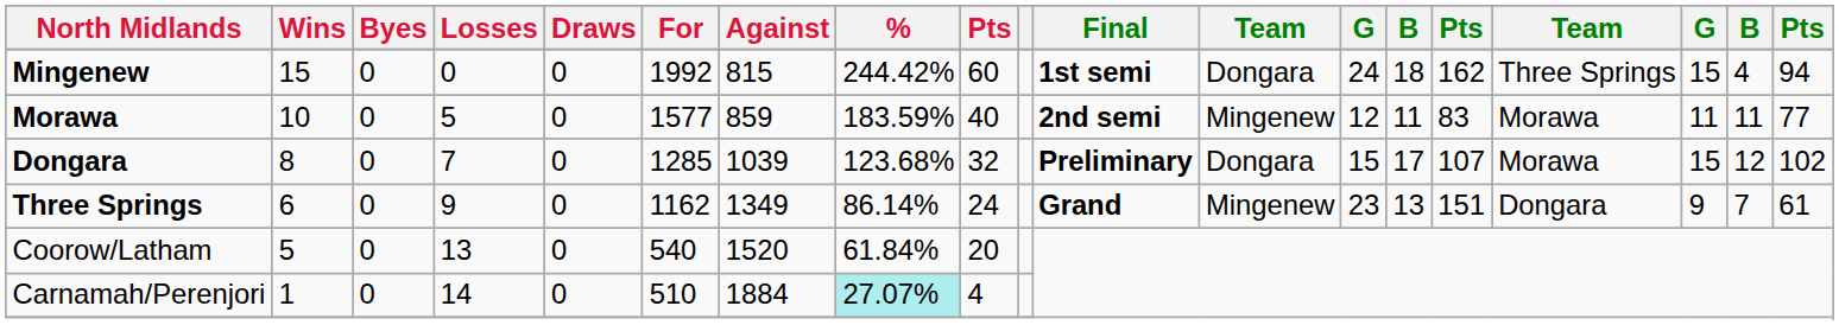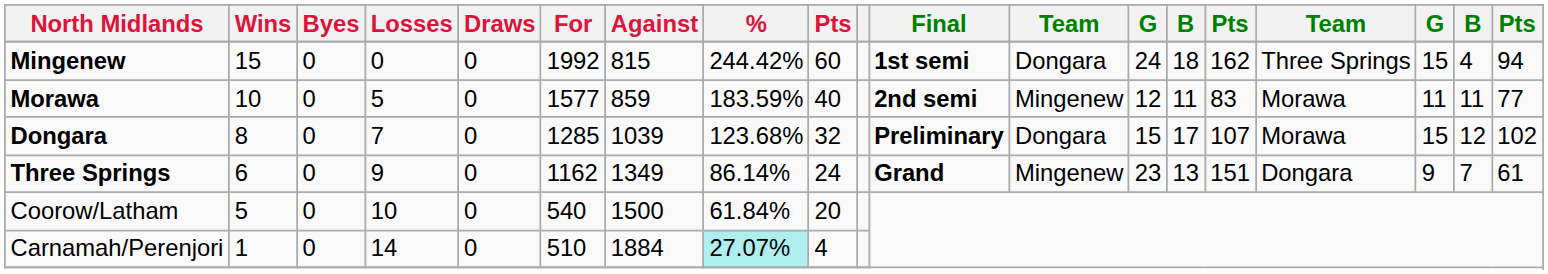 <table style="font-size: 85%; text-align: left;" class="wikitable">
 <tr>
 <th style="color:crimson">North Midlands</th>
 <th style="color:crimson">Wins</th>
 <th style="color:crimson">Byes</th>
 <th style="color:crimson">Losses</th>
 <th style="color:crimson">Draws</th>
 <th style="color:crimson">For</th>
 <th style="color:crimson">Against</th>
 <th style="color:crimson">%</th>
 <th style="color:crimson">Pts</th>
 <th></th>
 <th style="color:green">Final</th>
 <th style="color:green">Team</th>
 <th style="color:green">G</th>
 <th style="color:green">B</th>
 <th style="color:green">Pts</th>
 <th style="color:green">Team</th>
 <th style="color:green">G</th>
 <th style="color:green">B</th>
 <th style="color:green">Pts</th>
 </tr>
 <tr>
 </tr>
 <tr>
 </tr>
 <tr>
 <td><strong>	Mingenew	</strong></td>
 <td>15</td>
 <td>0</td>
 <td>0</td>
 <td>0</td>
 <td>1992</td>
 <td>815</td>
 <td>244.42%</td>
 <td>60</td>
 <td></td>
 <td><strong>1st semi</strong></td>
 <td>Dongara</td>
 <td>24</td>
 <td>18</td>
 <td>162</td>
 <td>Three Springs</td>
 <td>15</td>
 <td>4</td>
 <td>94</td>
 </tr>
 <tr>
 <td><strong>	Morawa	</strong></td>
 <td>10</td>
 <td>0</td>
 <td>5</td>
 <td>0</td>
 <td>1577</td>
 <td>859</td>
 <td>183.59%</td>
 <td>40</td>
 <td></td>
 <td><strong>2nd semi</strong></td>
 <td>Mingenew</td>
 <td>12</td>
 <td>11</td>
 <td>83</td>
 <td>Morawa</td>
 <td>11</td>
 <td>11</td>
 <td>77</td>
 </tr>
 <tr>
 <td><strong>	Dongara	</strong></td>
 <td>8</td>
 <td>0</td>
 <td>7</td>
 <td>0</td>
 <td>1285</td>
 <td>1039</td>
 <td>123.68%</td>
 <td>32</td>
 <td></td>
 <td><strong>Preliminary</strong></td>
 <td>Dongara</td>
 <td>15</td>
 <td>17</td>
 <td>107</td>
 <td>Morawa</td>
 <td>15</td>
 <td>12</td>
 <td>102</td>
 </tr>
 <tr>
 <td><strong>	Three Springs	</strong></td>
 <td>6</td>
 <td>0</td>
 <td>9</td>
 <td>0</td>
 <td>1162</td>
 <td>1349</td>
 <td>86.14%</td>
 <td>24</td>
 <td></td>
 <td><strong>Grand</strong></td>
 <td>Mingenew</td>
 <td>23</td>
 <td>13</td>
 <td>151</td>
 <td>Dongara</td>
 <td>9</td>
 <td>7</td>
 <td>61</td>
 </tr>
 <tr>
 <td>Coorow/Latham</td>
 <td>5</td>
 <td>0</td>
-<td>13</td>
+<td>10</td>
 <td>0</td>
 <td>540</td>
-<td>1520</td>
+<td>1500</td>
 <td>61.84%</td>
 <td>20</td>
 <td></td>
 </tr>
 <tr>
 <td>Carnamah/Perenjori</td>
 <td>1</td>
 <td>0</td>
 <td>14</td>
 <td>0</td>
 <td>510</td>
 <td>1884</td>
 <td style="background: paleturquoise;">27.07%</td>
 <td>4</td>
 <td></td>
 </tr>
 <tr>
 </tr>
 </table>
